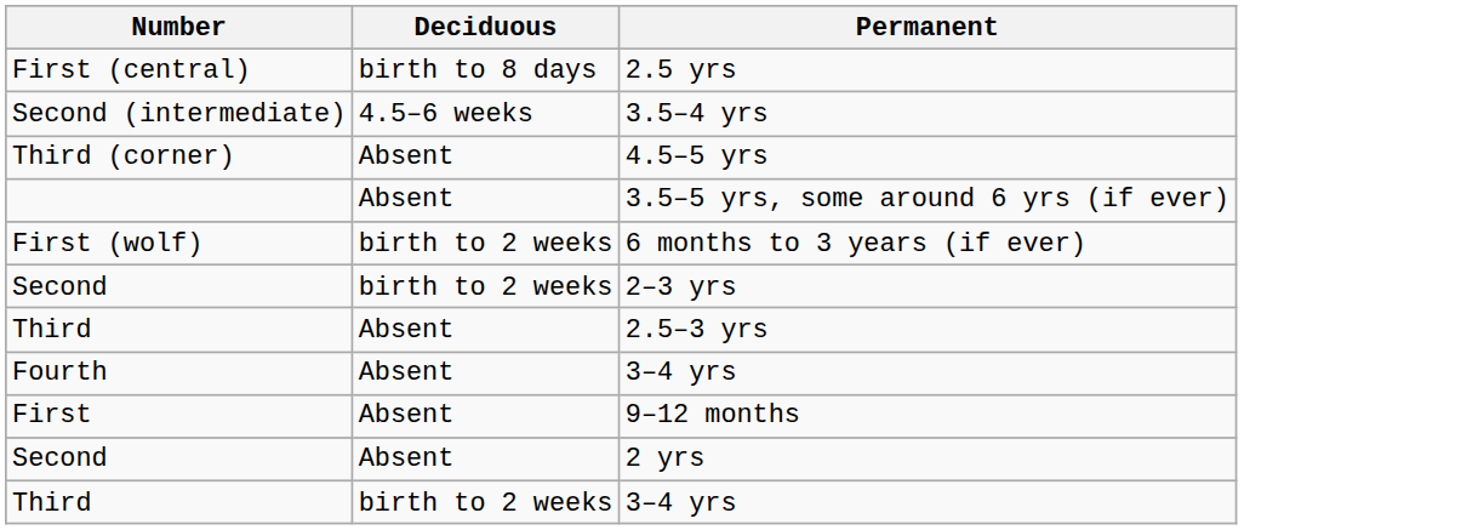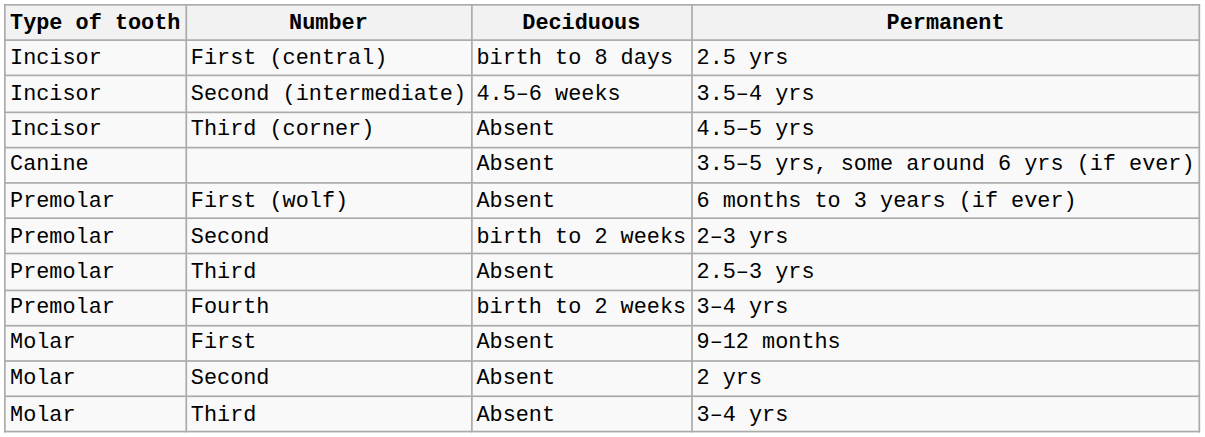 <table class="wikitable">
 <tr>
+<th>Type of tooth</th>
 <th>Number</th>
 <th>Deciduous</th>
 <th>Permanent</th>
 </tr>
 <tr>
+<td>Incisor</td>
 <td>First (central)</td>
 <td>birth to 8 days</td>
 <td>2.5 yrs</td>
 </tr>
 <tr>
+<td>Incisor</td>
 <td>Second (intermediate)</td>
 <td>4.5–6 weeks</td>
 <td>3.5–4 yrs</td>
 </tr>
 <tr>
+<td>Incisor</td>
 <td>Third (corner)</td>
 <td>Absent</td>
 <td>4.5–5 yrs</td>
 </tr>
 <tr>
+<td>Canine</td>
 <td></td>
 <td>Absent</td>
 <td>3.5–5 yrs, some around 6 yrs (if ever)</td>
 </tr>
 <tr>
+<td>Premolar</td>
 <td>First (wolf)</td>
-<td>birth to 2 weeks</td>
+<td>Absent</td>
 <td>6 months to 3 years (if ever)</td>
 </tr>
 <tr>
+<td>Premolar</td>
 <td>Second</td>
 <td>birth to 2 weeks</td>
 <td>2–3 yrs</td>
 </tr>
 <tr>
+<td>Premolar</td>
 <td>Third</td>
 <td>Absent</td>
 <td>2.5–3 yrs</td>
 </tr>
 <tr>
+<td>Premolar</td>
 <td>Fourth</td>
-<td>Absent</td>
+<td>birth to 2 weeks</td>
 <td>3–4 yrs</td>
 </tr>
 <tr>
+<td>Molar</td>
 <td>First</td>
 <td>Absent</td>
 <td>9–12 months</td>
 </tr>
 <tr>
+<td>Molar</td>
 <td>Second</td>
 <td>Absent</td>
 <td>2 yrs</td>
 </tr>
 <tr>
+<td>Molar</td>
 <td>Third</td>
-<td>birth to 2 weeks</td>
+<td>Absent</td>
 <td>3–4 yrs</td>
 </tr>
 </table>
